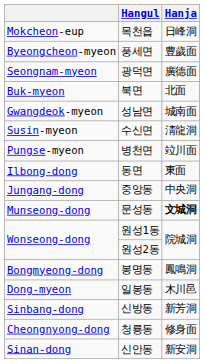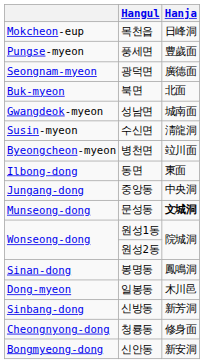 <table class="wikitable">
 <tr>
 <th></th>
 <th><a href='#'>Hangul</a></th>
 <th><a href='#'>Hanja</a></th>
 </tr>
 <tr>
 <td><a href='#'>Mokcheon</a>-eup</td>
 <td>목천읍</td>
 <td>日峰洞</td>
 </tr>
 <tr>
-<td><a href='#'>Byeongcheon</a>-myeon</td>
+<td><a href='#'>Pungse</a>-myeon</td>
 <td>풍세면</td>
 <td>豊歲面</td>
 </tr>
 <tr>
 <td><a href='#'>Seongnam-myeon</a></td>
 <td>광덕면</td>
 <td>廣德面</td>
 </tr>
 <tr>
 <td><a href='#'>Buk-myeon</a></td>
 <td>북면</td>
 <td>北面</td>
 </tr>
 <tr>
 <td><a href='#'>Gwangdeok</a>-myeon</td>
 <td>성남면</td>
 <td>城南面</td>
 </tr>
 <tr>
 <td><a href='#'>Susin</a>-myeon</td>
 <td>수신면</td>
 <td>淸龍洞</td>
 </tr>
 <tr>
-<td><a href='#'>Pungse</a>-myeon</td>
+<td><a href='#'>Byeongcheon</a>-myeon</td>
 <td>병천면</td>
 <td>竝川面</td>
 </tr>
 <tr>
 <td><a href='#'>Ilbong-dong</a></td>
 <td>동면</td>
 <td>東面</td>
 </tr>
 <tr>
 <td><a href='#'>Jungang-dong</a></td>
 <td>중앙동</td>
 <td>中央洞</td>
 </tr>
 <tr>
 <td><a href='#'>Munseong-dong</a></td>
 <td>문성동</td>
 <td><strong>文城洞</strong></td>
 </tr>
 <tr>
 <td rowspan=2><a href='#'>Wonseong-dong</a></td>
 <td>원성1동</td>
 <td rowspan=2>院城洞</td>
 </tr>
 <tr>
 <td>원성2동</td>
 </tr>
 <tr>
-<td><a href='#'>Bongmyeong-dong</a></td>
+<td><a href='#'>Sinan-dong</a></td>
 <td>봉명동</td>
 <td>鳳鳴洞</td>
 </tr>
 <tr>
 <td><a href='#'>Dong-myeon</a></td>
 <td>일봉동</td>
 <td>木川邑</td>
 </tr>
 <tr>
 <td><a href='#'>Sinbang-dong</a></td>
 <td>신방동</td>
 <td>新芳洞</td>
 </tr>
 <tr>
 <td><a href='#'>Cheongnyong-dong</a></td>
 <td>청룡동</td>
 <td>修身面</td>
 </tr>
 <tr>
-<td><a href='#'>Sinan-dong</a></td>
+<td><a href='#'>Bongmyeong-dong</a></td>
 <td>신안동</td>
 <td>新安洞</td>
 </tr>
 </table>
